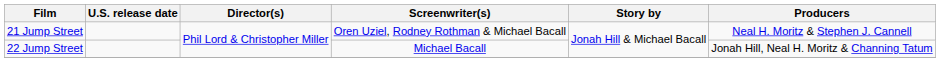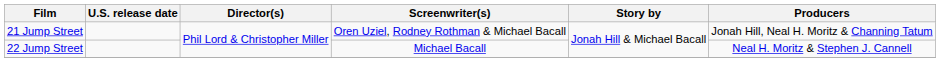 <table class="wikitable plainrowheaders" style="text-align:center">
 <tr>
 <th>Film</th>
 <th>U.S. release date</th>
 <th>Director(s)</th>
 <th>Screenwriter(s)</th>
 <th>Story by</th>
 <th>Producers</th>
 </tr>
 <tr>
 <td style="text-align:left"><a href='#'>21 Jump Street</a></td>
 <td style="text-align:left"></td>
 <td rowspan="2"><a href='#'>Phil Lord & Christopher Miller</a></td>
 <td><a href='#'>Oren Uziel</a>, <a href='#'>Rodney Rothman</a> & Michael Bacall</td>
 <td rowspan="2"><a href='#'>Jonah Hill</a> & Michael Bacall</td>
-<td><a href='#'>Neal H. Moritz</a> & <a href='#'>Stephen J. Cannell</a></td>
+<td>Jonah Hill, Neal H. Moritz & <a href='#'>Channing Tatum</a></td>
 </tr>
 <tr>
 <td style="text-align:left"><a href='#'>22 Jump Street</a></td>
 <td style="text-align:left"></td>
 <td><a href='#'>Michael Bacall</a></td>
-<td>Jonah Hill, Neal H. Moritz & <a href='#'>Channing Tatum</a></td>
+<td><a href='#'>Neal H. Moritz</a> & <a href='#'>Stephen J. Cannell</a></td>
 </tr>
 <tr>
 </tr>
 </table>
